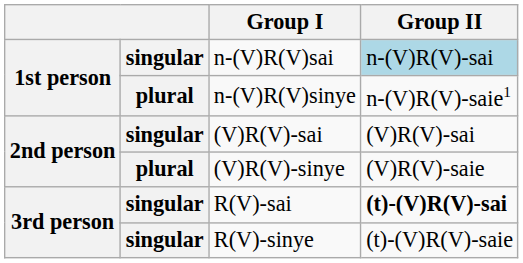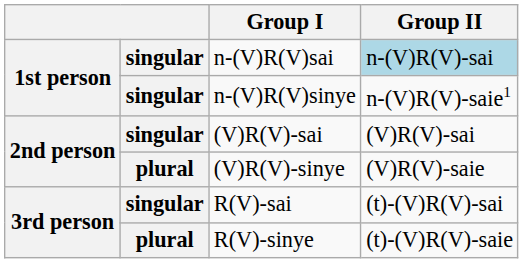 <table class="wikitable">
 <tr>
 <th colspan="2"></th>
 <th>Group I</th>
 <th>Group II</th>
 </tr>
 <tr>
 <th rowspan="2">1st person</th>
 <th>singular</th>
 <td>n-(V)R(V)sai</td>
 <td style="background: lightblue;">n-(V)R(V)-sai</td>
 </tr>
 <tr>
-<th>plural</th>
+<th>singular</th>
 <td>n-(V)R(V)sinye</td>
 <td>n-(V)R(V)-saie<sup><small>1</small></sup></td>
 </tr>
 <tr>
 <th rowspan="2">2nd person</th>
 <th>singular</th>
 <td>(V)R(V)-sai</td>
 <td>(V)R(V)-sai</td>
 </tr>
 <tr>
 <th>plural</th>
 <td>(V)R(V)-sinye</td>
 <td>(V)R(V)-saie</td>
 </tr>
 <tr>
 <th rowspan="2">3rd person</th>
 <th>singular</th>
 <td>R(V)-sai</td>
-<td><strong>(t)-(V)R(V)-sai</strong></td>
+<td>(t)-(V)R(V)-sai</td>
 </tr>
 <tr>
-<th>singular</th>
+<th>plural</th>
 <td>R(V)-sinye</td>
 <td>(t)-(V)R(V)-saie</td>
 </tr>
 </table>
